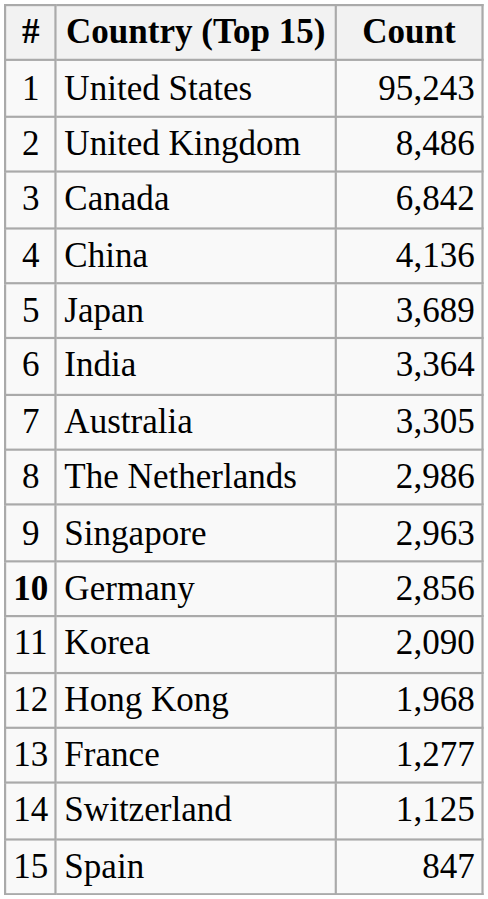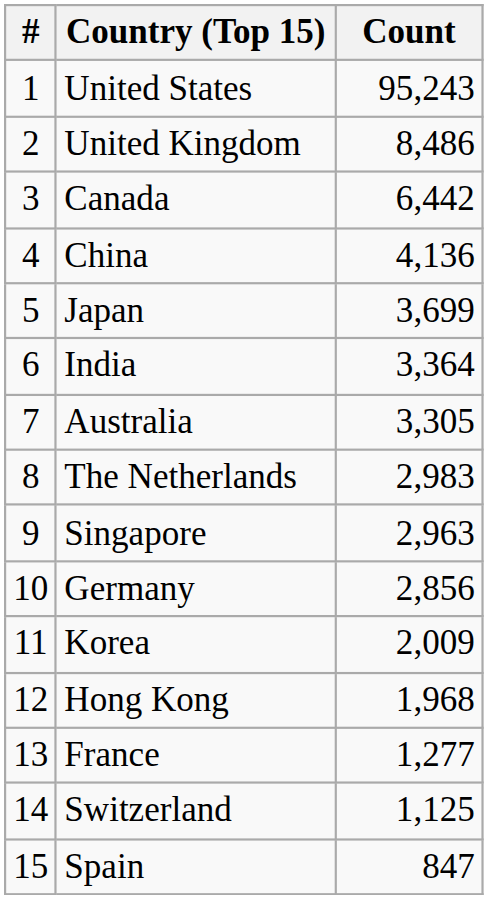 <table class="wikitable">
 <tr>
 <th align=center>#</th>
 <th scope="col" style="width: 120px;">Country (Top 15)</th>
 <th scope="col" style="width: 60px;">Count</th>
 </tr>
 <tr>
 <td align=center>1</td>
 <td>United States</td>
 <td align=right>95,243</td>
 </tr>
 <tr>
 <td align=center>2</td>
 <td>United Kingdom</td>
 <td align=right>8,486</td>
 </tr>
 <tr>
 <td align=center>3</td>
 <td>Canada</td>
-<td align=right>6,842</td>
+<td align=right>6,442</td>
 </tr>
 <tr>
 <td align=center>4</td>
 <td>China</td>
 <td align=right>4,136</td>
 </tr>
 <tr>
 <td align=center>5</td>
 <td>Japan</td>
-<td align=right>3,689</td>
+<td align=right>3,699</td>
 </tr>
 <tr>
 <td align=center>6</td>
 <td>India</td>
 <td align=right>3,364</td>
 </tr>
 <tr>
 <td align=center>7</td>
 <td>Australia</td>
 <td align=right>3,305</td>
 </tr>
 <tr>
 <td align=center>8</td>
 <td>The Netherlands</td>
-<td align=right>2,986</td>
+<td align=right>2,983</td>
 </tr>
 <tr>
 <td align=center>9</td>
 <td>Singapore</td>
 <td align=right>2,963</td>
 </tr>
 <tr>
-<td align=center><strong>10</strong></td>
+<td align=center>10</td>
 <td>Germany</td>
 <td align=right>2,856</td>
 </tr>
 <tr>
 <td align=center>11</td>
 <td>Korea</td>
-<td align=right>2,090</td>
+<td align=right>2,009</td>
 </tr>
 <tr>
 <td align=center>12</td>
 <td>Hong Kong</td>
 <td align=right>1,968</td>
 </tr>
 <tr>
 <td align=center>13</td>
 <td>France</td>
 <td align=right>1,277</td>
 </tr>
 <tr>
 <td align=center>14</td>
 <td>Switzerland</td>
 <td align=right>1,125</td>
 </tr>
 <tr>
 <td align=center>15</td>
 <td>Spain</td>
 <td align=right>847</td>
 </tr>
 </table>
